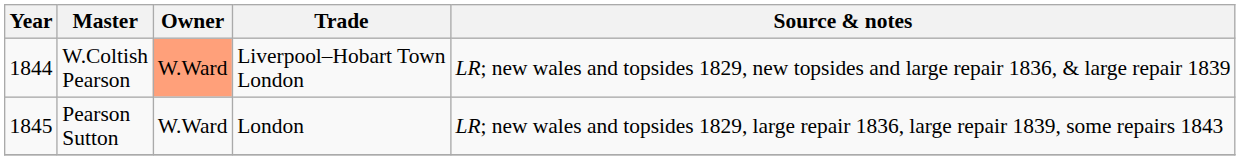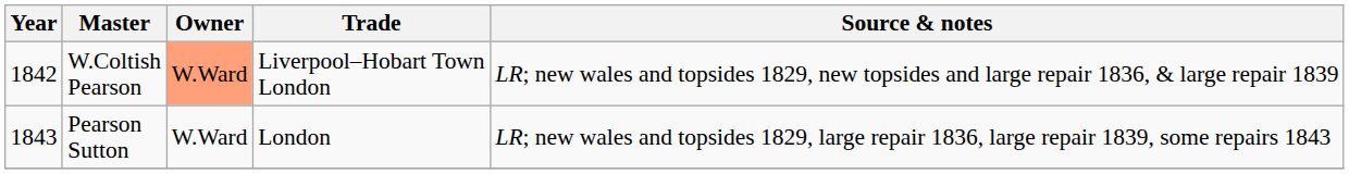 <table class=" wikitable">
 <tr>
 <th>Year</th>
 <th>Master</th>
 <th>Owner</th>
 <th>Trade</th>
 <th>Source & notes</th>
 </tr>
 <tr>
-<td>1844</td>
+<td>1842</td>
 <td>W.Coltish<br>Pearson</td>
 <td style="background: lightsalmon;">W.Ward</td>
 <td>Liverpool–Hobart Town<br>London</td>
 <td><em>LR</em>; new wales and topsides 1829, new topsides and large repair 1836, & large repair 1839</td>
 </tr>
 <tr>
-<td>1845</td>
+<td>1843</td>
 <td>Pearson<br>Sutton</td>
 <td>W.Ward</td>
 <td>London</td>
 <td><em>LR</em>; new wales and topsides 1829, large repair 1836, large repair 1839, some repairs 1843</td>
 </tr>
 <tr>
 </tr>
 </table>
